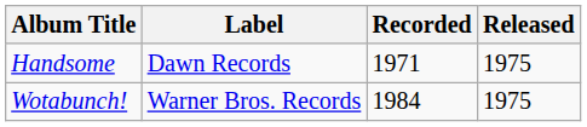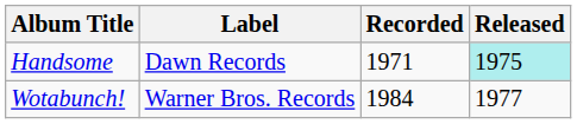 <table class="wikitable">
 <tr>
 <th>Album Title</th>
 <th>Label</th>
 <th>Recorded</th>
 <th>Released</th>
 </tr>
 <tr>
 <td><em><a href='#'>Handsome</a></em></td>
 <td><a href='#'>Dawn Records</a></td>
 <td>1971</td>
-<td>1975</td>
+<td style="background: paleturquoise;">1975</td>
 </tr>
 <tr>
 <td><em><a href='#'>Wotabunch!</a></em></td>
 <td><a href='#'>Warner Bros. Records</a></td>
 <td>1984</td>
-<td>1975</td>
+<td>1977</td>
 </tr>
 </table>
